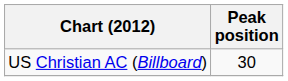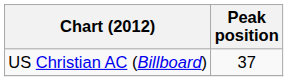 <table class="wikitable sortable plainrowheaders" style="text-align:center">
 <tr>
 <th scope="col">Chart (2012)</th>
 <th scope="col">Peak<br> position</th>
 </tr>
 <tr>
 <td align="left">US <a href='#'>Christian AC</a> (<em><a href='#'>Billboard</a></em>)</td>
-<td>30</td>
+<td>37</td>
 </tr>
 <tr>
 </tr>
 <tr>
 </tr>
 </table>
